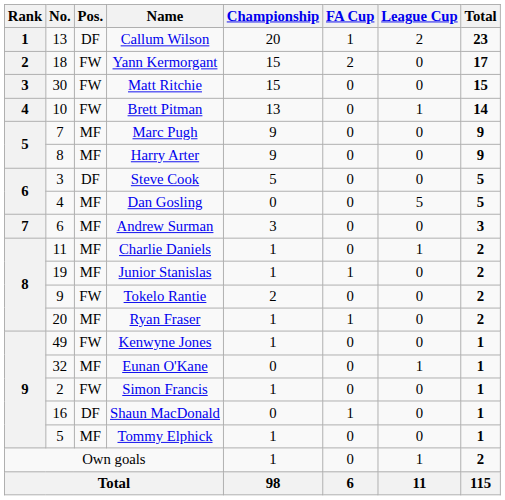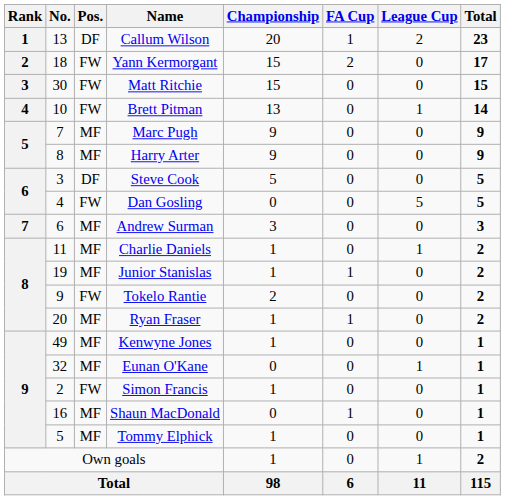 <table class="wikitable" style="text-align: center;">
 <tr>
 <th>Rank</th>
 <th>No.</th>
 <th>Pos.</th>
 <th>Name</th>
 <th><a href='#'>Championship</a></th>
 <th><a href='#'>FA Cup</a></th>
 <th><a href='#'>League Cup</a></th>
 <th>Total</th>
 </tr>
 <tr>
 <th rowspan=1>1</th>
 <td>13</td>
 <td>DF</td>
 <td><a href='#'>Callum Wilson</a></td>
 <td>20</td>
 <td>1</td>
 <td>2</td>
 <td><strong>23</strong></td>
 </tr>
 <tr>
 <th rowspan=1>2</th>
 <td>18</td>
 <td>FW</td>
 <td><a href='#'>Yann Kermorgant</a></td>
 <td>15</td>
 <td>2</td>
 <td>0</td>
 <td><strong>17</strong></td>
 </tr>
 <tr>
 <th rowspan=1>3</th>
 <td>30</td>
 <td>FW</td>
 <td><a href='#'>Matt Ritchie</a></td>
 <td>15</td>
 <td>0</td>
 <td>0</td>
 <td><strong>15</strong></td>
 </tr>
 <tr>
 <th rowspan=1>4</th>
 <td>10</td>
 <td>FW</td>
 <td><a href='#'>Brett Pitman</a></td>
 <td>13</td>
 <td>0</td>
 <td>1</td>
 <td><strong>14</strong></td>
 </tr>
 <tr>
 <th rowspan=2>5</th>
 <td>7</td>
 <td>MF</td>
 <td><a href='#'>Marc Pugh</a></td>
 <td>9</td>
 <td>0</td>
 <td>0</td>
 <td><strong>9</strong></td>
 </tr>
 <tr>
 <td>8</td>
 <td>MF</td>
 <td><a href='#'>Harry Arter</a></td>
 <td>9</td>
 <td>0</td>
 <td>0</td>
 <td><strong>9</strong></td>
 </tr>
 <tr>
 <th rowspan=2>6</th>
 <td>3</td>
 <td>DF</td>
 <td><a href='#'>Steve Cook</a></td>
 <td>5</td>
 <td>0</td>
 <td>0</td>
 <td><strong>5</strong></td>
 </tr>
 <tr>
 <td>4</td>
-<td>MF</td>
+<td>FW</td>
 <td><a href='#'>Dan Gosling</a></td>
 <td>0</td>
 <td>0</td>
 <td>5</td>
 <td><strong>5</strong></td>
 </tr>
 <tr>
 <th rowspan=1>7</th>
 <td>6</td>
 <td>MF</td>
 <td><a href='#'>Andrew Surman</a></td>
 <td>3</td>
 <td>0</td>
 <td>0</td>
 <td><strong>3</strong></td>
 </tr>
 <tr>
 <th rowspan=4>8</th>
 <td>11</td>
 <td>MF</td>
 <td><a href='#'>Charlie Daniels</a></td>
 <td>1</td>
 <td>0</td>
 <td>1</td>
 <td><strong>2</strong></td>
 </tr>
 <tr>
 <td>19</td>
 <td>MF</td>
 <td><a href='#'>Junior Stanislas</a></td>
 <td>1</td>
 <td>1</td>
 <td>0</td>
 <td><strong>2</strong></td>
 </tr>
 <tr>
 <td>9</td>
 <td>FW</td>
 <td><a href='#'>Tokelo Rantie</a></td>
 <td>2</td>
 <td>0</td>
 <td>0</td>
 <td><strong>2</strong></td>
 </tr>
 <tr>
 <td>20</td>
 <td>MF</td>
 <td><a href='#'>Ryan Fraser</a></td>
 <td>1</td>
 <td>1</td>
 <td>0</td>
 <td><strong>2</strong></td>
 </tr>
 <tr>
 <th rowspan=5>9</th>
 <td>49</td>
-<td>FW</td>
+<td>MF</td>
 <td><a href='#'>Kenwyne Jones</a></td>
 <td>1</td>
 <td>0</td>
 <td>0</td>
 <td><strong>1</strong></td>
 </tr>
 <tr>
 <td>32</td>
 <td>MF</td>
 <td><a href='#'>Eunan O'Kane</a></td>
 <td>0</td>
 <td>0</td>
 <td>1</td>
 <td><strong>1</strong></td>
 </tr>
 <tr>
 <td>2</td>
 <td>FW</td>
 <td><a href='#'>Simon Francis</a></td>
 <td>1</td>
 <td>0</td>
 <td>0</td>
 <td><strong>1</strong></td>
 </tr>
 <tr>
 <td>16</td>
-<td>DF</td>
+<td>MF</td>
 <td><a href='#'>Shaun MacDonald</a></td>
 <td>0</td>
 <td>1</td>
 <td>0</td>
 <td><strong>1</strong></td>
 </tr>
 <tr>
 <td>5</td>
 <td>MF</td>
 <td><a href='#'>Tommy Elphick</a></td>
 <td>1</td>
 <td>0</td>
 <td>0</td>
 <td><strong>1</strong></td>
 </tr>
 <tr>
 <td colspan="4">Own goals</td>
 <td>1</td>
 <td>0</td>
 <td>1</td>
 <td><strong>2</strong></td>
 </tr>
 <tr>
 <th colspan=4>Total</th>
 <th>98</th>
 <th>6</th>
 <th>11</th>
 <th>115</th>
 </tr>
 </table>
